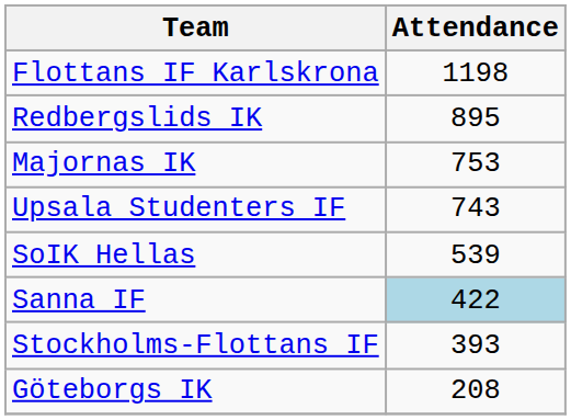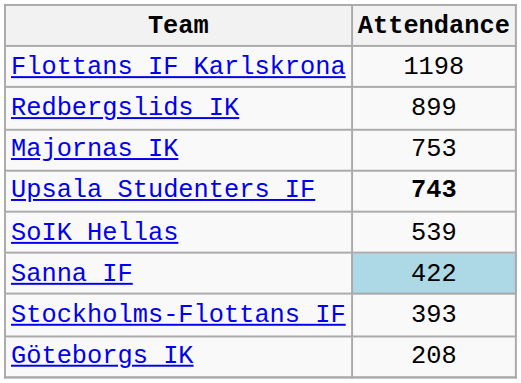 <table class="wikitable sortable">
 <tr>
 <th>Team</th>
 <th>Attendance</th>
 </tr>
 <tr>
 <td><a href='#'>Flottans IF Karlskrona</a></td>
 <td align=center>1198</td>
 </tr>
 <tr>
 <td><a href='#'>Redbergslids IK</a></td>
-<td align=center>895</td>
+<td align=center>899</td>
 </tr>
 <tr>
 <td><a href='#'>Majornas IK</a></td>
 <td align=center>753</td>
 </tr>
 <tr>
 <td><a href='#'>Upsala Studenters IF</a></td>
-<td align=center>743</td>
+<td align=center><strong>743</strong></td>
 </tr>
 <tr>
 <td><a href='#'>SoIK Hellas</a></td>
 <td align=center>539</td>
 </tr>
 <tr>
 <td><a href='#'>Sanna IF</a></td>
 <td align=center style="background: lightblue;">422</td>
 </tr>
 <tr>
 <td><a href='#'>Stockholms-Flottans IF</a></td>
 <td align=center>393</td>
 </tr>
 <tr>
 <td><a href='#'>Göteborgs IK</a></td>
 <td align=center>208</td>
 </tr>
 <tr>
 </tr>
 </table>
